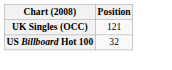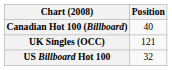 <table class="wikitable plainrowheaders" style="text-align:center">
 <tr>
 <th scope="col">Chart (2008)</th>
 <th scope="col">Position</th>
+</tr>
+<tr>
+<th scope="row">Canadian Hot 100 (<em>Billboard</em>)</th>
+<td>40</td>
 </tr>
 <tr>
 <th scope="row">UK Singles (OCC)</th>
 <td>121</td>
 </tr>
 <tr>
 <th scope="row">US <em>Billboard</em> Hot 100</th>
 <td>32</td>
 </tr>
 </table>
